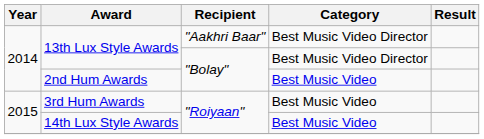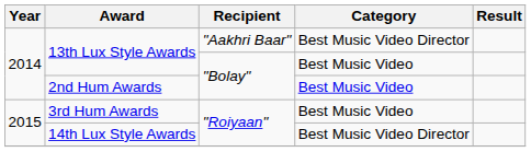 <table class="wikitable">
 <tr>
 <th>Year</th>
 <th>Award</th>
 <th>Recipient</th>
 <th>Category</th>
 <th>Result</th>
 </tr>
 <tr>
 <td rowspan="3">2014</td>
 <td rowspan="2"><a href='#'>13th Lux Style Awards</a></td>
 <td><em>"Aakhri Baar"</em></td>
 <td>Best Music Video Director</td>
 <td></td>
 </tr>
 <tr>
 <td rowspan="2"><em>"Bolay"</em></td>
-<td>Best Music Video Director</td>
+<td>Best Music Video</td>
 <td></td>
 </tr>
 <tr>
 <td><a href='#'>2nd Hum Awards</a></td>
 <td><a href='#'>Best Music Video</a></td>
 <td></td>
 </tr>
 <tr>
 <td rowspan="2">2015</td>
 <td><a href='#'>3rd Hum Awards</a></td>
 <td rowspan="2"><em>"<a href='#'>Roiyaan</a>"</em></td>
 <td>Best Music Video</td>
 <td></td>
 </tr>
 <tr>
 <td><a href='#'>14th Lux Style Awards</a></td>
-<td><a href='#'>Best Music Video</a></td>
+<td>Best Music Video Director</td>
 <td></td>
 </tr>
 <tr>
 </tr>
 </table>
